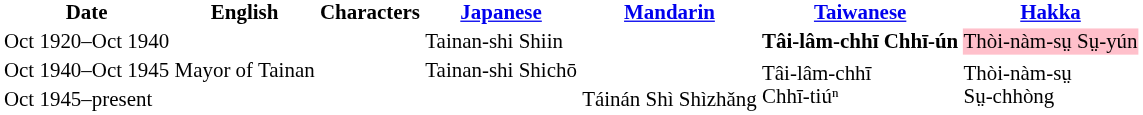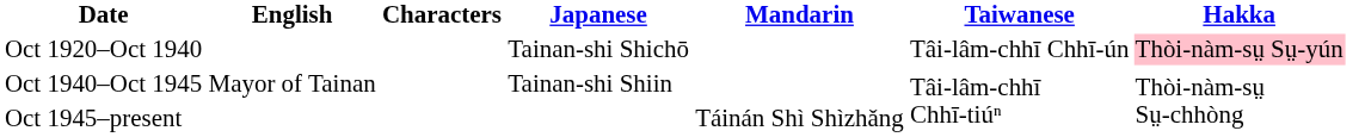 <table>
 <tr>
 <th>Date</th>
 <th>English</th>
 <th>Characters</th>
 <th><a href='#'>Japanese</a></th>
 <th><a href='#'>Mandarin</a></th>
 <th><a href='#'>Taiwanese</a></th>
 <th><a href='#'>Hakka</a></th>
 </tr>
 <tr>
 <td>Oct 1920–Oct 1940</td>
 <td rowspan=3>Mayor of Tainan</td>
 <td></td>
-<td>Tainan-shi Shiin</td>
+<td>Tainan-shi Shichō</td>
 <td rowspan=2></td>
-<td><strong>Tâi-lâm-chhī Chhī-ún</strong></td>
+<td>Tâi-lâm-chhī Chhī-ún</td>
 <td style="background: pink;">Thòi-nàm-sṳ Sṳ-yún</td>
 </tr>
 <tr>
 <td>Oct 1940–Oct 1945</td>
 <td></td>
-<td>Tainan-shi Shichō</td>
+<td>Tainan-shi Shiin</td>
 <td rowspan=2>Tâi-lâm-chhī<br>Chhī-tiúⁿ</td>
 <td rowspan=2>Thòi-nàm-sṳ<br>Sṳ-chhòng</td>
 </tr>
 <tr>
 <td>Oct 1945–present</td>
 <td></td>
 <td></td>
 <td>Táinán Shì Shìzhǎng</td>
 </tr>
 </table>
